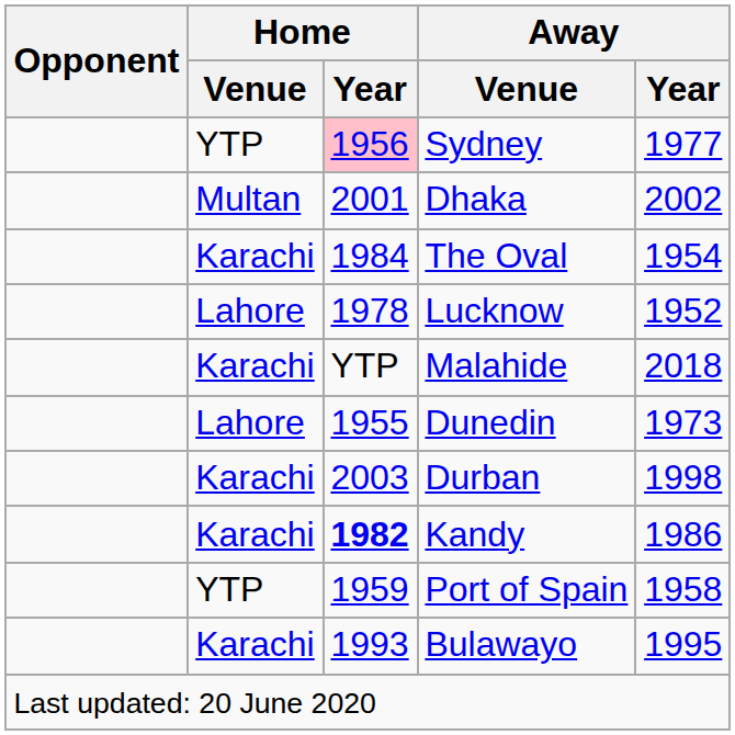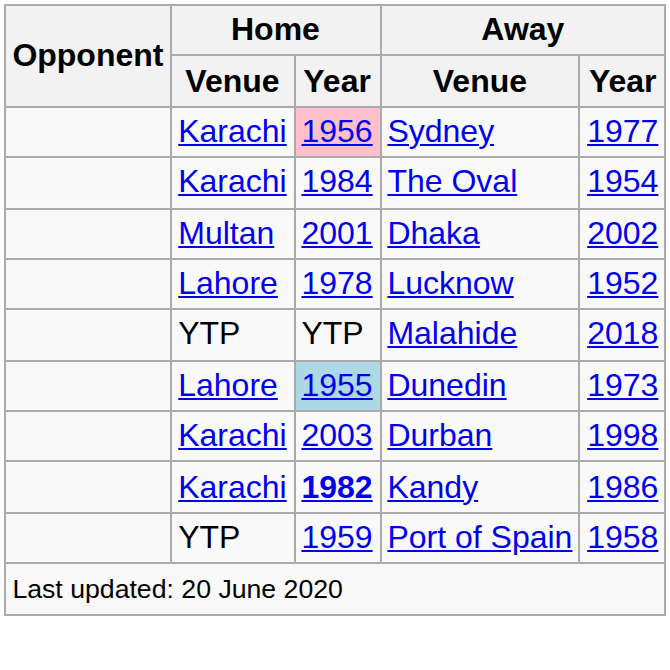 <table class="wikitable plainrowheaders sortable">
 <tr>
 <th rowspan="2">Opponent</th>
 <th colspan="2">Home</th>
 <th colspan="2">Away</th>
 </tr>
 <tr>
 <th>Venue</th>
 <th>Year</th>
 <th>Venue</th>
 <th>Year</th>
 </tr>
 <tr>
 <td></td>
-<td>YTP</td>
+<td><a href='#'>Karachi</a></td>
 <td style="background: pink;"><a href='#'>1956</a></td>
 <td><a href='#'>Sydney</a></td>
 <td><a href='#'>1977</a></td>
+</tr>
+<tr>
+<td></td>
+<td><a href='#'>Karachi</a></td>
+<td><a href='#'>1984</a></td>
+<td><a href='#'>The Oval</a></td>
+<td><a href='#'>1954</a></td>
 </tr>
 <tr>
 <td></td>
 <td><a href='#'>Multan</a></td>
 <td><a href='#'>2001</a></td>
 <td><a href='#'>Dhaka</a></td>
 <td><a href='#'>2002</a></td>
 </tr>
 <tr>
 <td></td>
-<td><a href='#'>Karachi</a></td>
-<td><a href='#'>1984</a></td>
-<td><a href='#'>The Oval</a></td>
-<td><a href='#'>1954</a></td>
-</tr>
-<tr>
-<td></td>
 <td><a href='#'>Lahore</a></td>
 <td><a href='#'>1978</a></td>
 <td><a href='#'>Lucknow</a></td>
 <td><a href='#'>1952</a></td>
 </tr>
 <tr>
 <td></td>
-<td><a href='#'>Karachi</a></td>
+<td>YTP</td>
 <td>YTP</td>
 <td><a href='#'>Malahide</a></td>
 <td><a href='#'>2018</a></td>
 </tr>
 <tr>
 <td></td>
 <td><a href='#'>Lahore</a></td>
-<td><a href='#'>1955</a></td>
+<td style="background: lightblue;"><a href='#'>1955</a></td>
 <td><a href='#'>Dunedin</a></td>
 <td><a href='#'>1973</a></td>
 </tr>
 <tr>
 <td></td>
 <td><a href='#'>Karachi</a></td>
 <td><a href='#'>2003</a></td>
 <td><a href='#'>Durban</a></td>
 <td><a href='#'>1998</a></td>
 </tr>
 <tr>
 <td></td>
 <td><a href='#'>Karachi</a></td>
 <td><strong><a href='#'>1982</a></strong></td>
 <td><a href='#'>Kandy</a></td>
 <td><a href='#'>1986</a></td>
 </tr>
 <tr>
 <td></td>
 <td>YTP</td>
 <td><a href='#'>1959</a></td>
 <td><a href='#'>Port of Spain</a></td>
 <td><a href='#'>1958</a></td>
 </tr>
 <tr>
-<td></td>
-<td><a href='#'>Karachi</a></td>
-<td><a href='#'>1993</a></td>
-<td><a href='#'>Bulawayo</a></td>
-<td><a href='#'>1995</a></td>
-</tr>
-<tr>
 </tr>
 <tr class=sortbottom>
 <td colspan=5><small>Last updated: 20 June 2020</small></td>
 </tr>
 </table>
